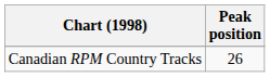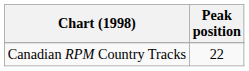 <table class="wikitable sortable">
 <tr>
 <th align="left">Chart (1998)</th>
 <th align="center">Peak<br>position</th>
 </tr>
 <tr>
 </tr>
 <tr>
 <td align="left">Canadian <em>RPM</em> Country Tracks</td>
-<td align="center">26</td>
+<td align="center">22</td>
 </tr>
 </table>
